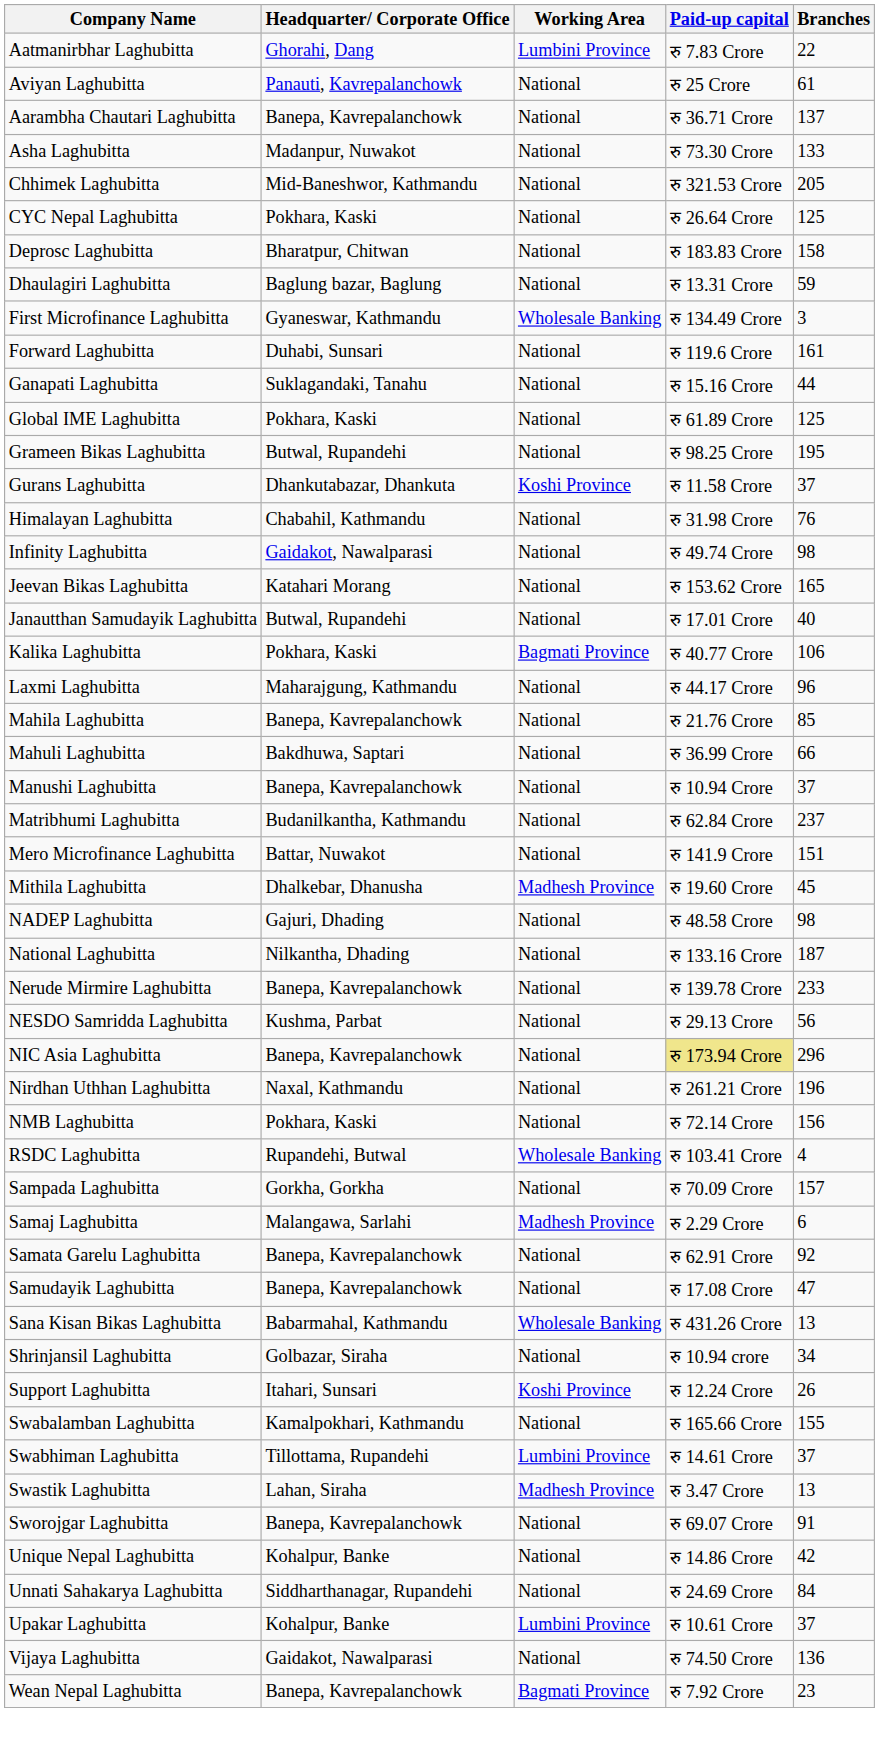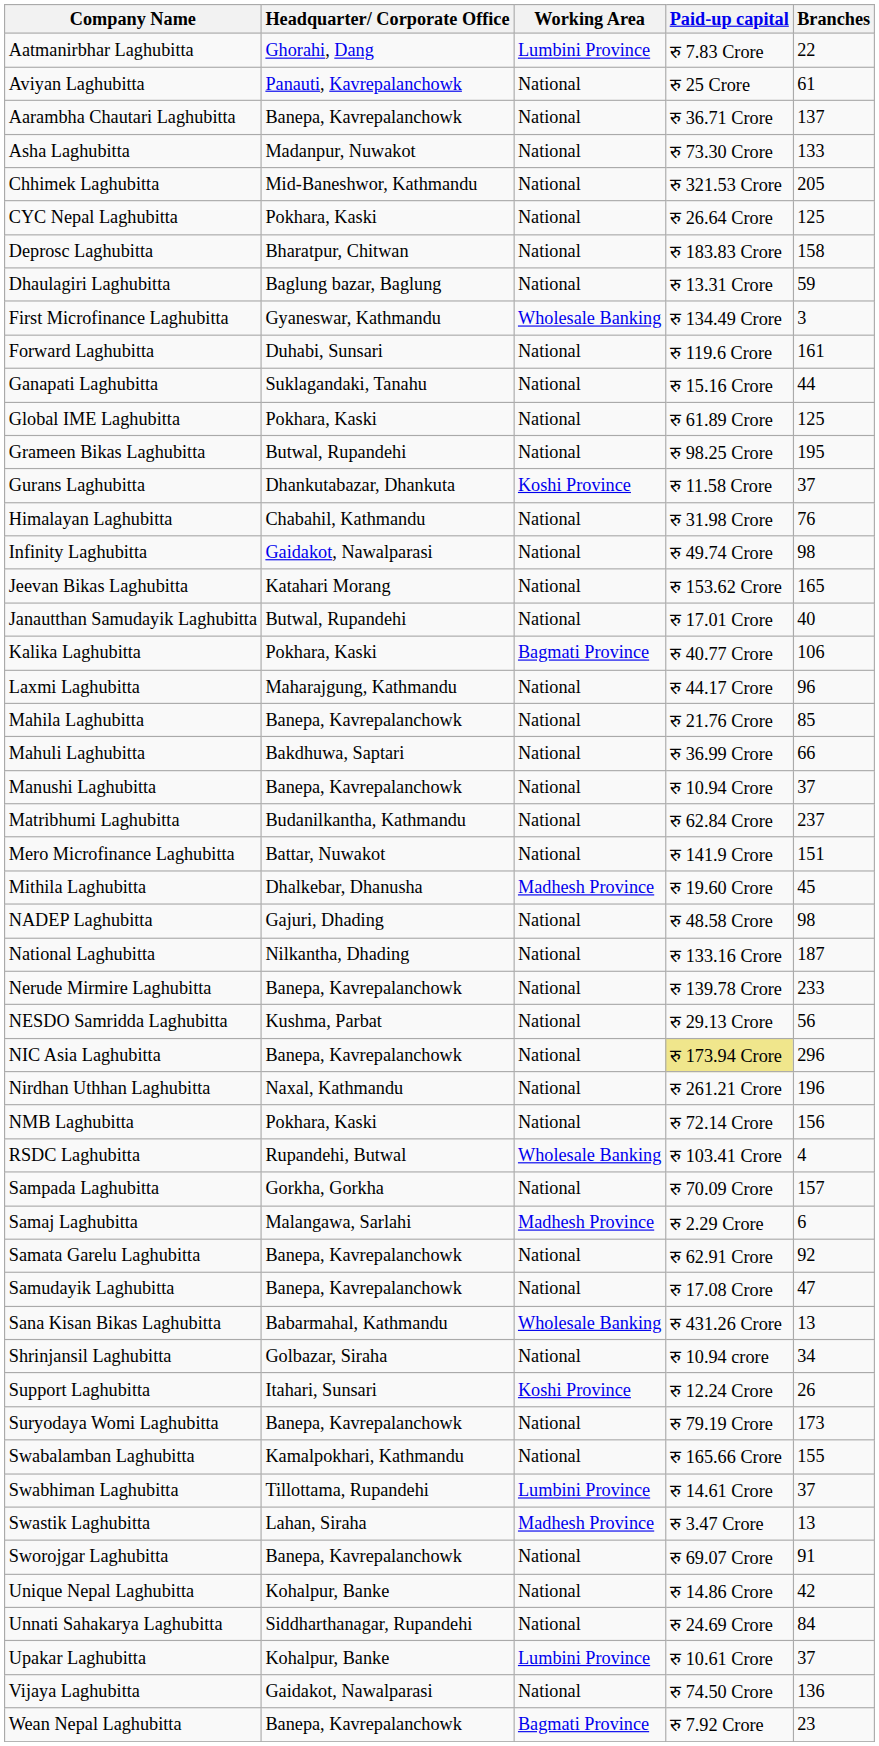 <table class="wikitable sortable static-row-numbers static-row-header-text">
 <tr>
 <th>Company Name</th>
 <th>Headquarter/ Corporate Office</th>
 <th>Working Area</th>
 <th><a href='#'>Paid-up capital</a></th>
 <th>Branches</th>
 </tr>
 <tr>
 <td>Aatmanirbhar Laghubitta</td>
 <td><a href='#'>Ghorahi</a>, <a href='#'>Dang</a></td>
 <td><a href='#'>Lumbini Province</a></td>
 <td>रु 7.83 Crore</td>
 <td>22</td>
 </tr>
 <tr>
 <td>Aviyan Laghubitta</td>
 <td><a href='#'>Panauti</a>, <a href='#'>Kavrepalanchowk</a></td>
 <td>National</td>
 <td>रु 25 Crore</td>
 <td>61</td>
 </tr>
 <tr>
 <td>Aarambha Chautari Laghubitta</td>
 <td>Banepa, Kavrepalanchowk</td>
 <td>National</td>
 <td>रु 36.71 Crore</td>
 <td>137</td>
 </tr>
 <tr>
 <td>Asha Laghubitta</td>
 <td>Madanpur, Nuwakot</td>
 <td>National</td>
 <td>रु 73.30 Crore</td>
 <td>133</td>
 </tr>
 <tr>
 <td>Chhimek Laghubitta</td>
 <td>Mid-Baneshwor, Kathmandu</td>
 <td>National</td>
 <td>रु 321.53 Crore</td>
 <td>205</td>
 </tr>
 <tr>
 <td>CYC Nepal Laghubitta</td>
 <td>Pokhara, Kaski</td>
 <td>National</td>
 <td>रु 26.64 Crore</td>
 <td>125</td>
 </tr>
 <tr>
 <td>Deprosc Laghubitta</td>
 <td>Bharatpur, Chitwan</td>
 <td>National</td>
 <td>रु 183.83 Crore</td>
 <td>158</td>
 </tr>
 <tr>
 <td>Dhaulagiri Laghubitta</td>
 <td>Baglung bazar, Baglung</td>
 <td>National</td>
 <td>रु 13.31 Crore</td>
 <td>59</td>
 </tr>
 <tr>
 <td>First Microfinance Laghubitta</td>
 <td>Gyaneswar, Kathmandu</td>
 <td><a href='#'>Wholesale Banking</a></td>
 <td>रु 134.49 Crore</td>
 <td>3</td>
 </tr>
 <tr>
 <td>Forward Laghubitta</td>
 <td>Duhabi, Sunsari</td>
 <td>National</td>
 <td>रु 119.6 Crore</td>
 <td>161</td>
 </tr>
 <tr>
 <td>Ganapati Laghubitta</td>
 <td>Suklagandaki, Tanahu</td>
 <td>National</td>
 <td>रु 15.16 Crore</td>
 <td>44</td>
 </tr>
 <tr>
 <td>Global IME Laghubitta</td>
 <td>Pokhara, Kaski</td>
 <td>National</td>
 <td>रु 61.89 Crore</td>
 <td>125</td>
 </tr>
 <tr>
 <td>Grameen Bikas Laghubitta</td>
 <td>Butwal, Rupandehi</td>
 <td>National</td>
 <td>रु 98.25 Crore</td>
 <td>195</td>
 </tr>
 <tr>
 <td>Gurans Laghubitta</td>
 <td>Dhankutabazar, Dhankuta</td>
 <td><a href='#'>Koshi Province</a></td>
 <td>रु 11.58 Crore</td>
 <td>37</td>
 </tr>
 <tr>
 <td>Himalayan Laghubitta</td>
 <td>Chabahil, Kathmandu</td>
 <td>National</td>
 <td>रु 31.98 Crore</td>
 <td>76</td>
 </tr>
 <tr>
 <td>Infinity Laghubitta</td>
 <td><a href='#'>Gaidakot</a>, Nawalparasi</td>
 <td>National</td>
 <td>रु 49.74 Crore</td>
 <td>98</td>
 </tr>
 <tr>
 <td>Jeevan Bikas Laghubitta</td>
 <td>Katahari Morang</td>
 <td>National</td>
 <td>रु 153.62 Crore</td>
 <td>165</td>
 </tr>
 <tr>
 <td>Janautthan Samudayik Laghubitta</td>
 <td>Butwal, Rupandehi</td>
 <td>National</td>
 <td>रु 17.01 Crore</td>
 <td>40</td>
 </tr>
 <tr>
 <td>Kalika Laghubitta</td>
 <td>Pokhara, Kaski</td>
 <td><a href='#'>Bagmati Province</a></td>
 <td>रु 40.77 Crore</td>
 <td>106</td>
 </tr>
 <tr>
 <td>Laxmi Laghubitta</td>
 <td>Maharajgung, Kathmandu</td>
 <td>National</td>
 <td>रु 44.17 Crore</td>
 <td>96</td>
 </tr>
 <tr>
 <td>Mahila Laghubitta</td>
 <td>Banepa, Kavrepalanchowk</td>
 <td>National</td>
 <td>रु 21.76 Crore</td>
 <td>85</td>
 </tr>
 <tr>
 <td>Mahuli Laghubitta</td>
 <td>Bakdhuwa, Saptari</td>
 <td>National</td>
 <td>रु 36.99 Crore</td>
 <td>66</td>
 </tr>
 <tr>
 <td>Manushi Laghubitta</td>
 <td>Banepa, Kavrepalanchowk</td>
 <td>National</td>
 <td>रु 10.94 Crore</td>
 <td>37</td>
 </tr>
 <tr>
 <td>Matribhumi Laghubitta </td>
 <td>Budanilkantha, Kathmandu</td>
 <td>National</td>
 <td>रु 62.84 Crore</td>
 <td>237</td>
 </tr>
 <tr>
 <td>Mero Microfinance Laghubitta</td>
 <td>Battar, Nuwakot</td>
 <td>National</td>
 <td>रु 141.9 Crore</td>
 <td>151</td>
 </tr>
 <tr>
 <td>Mithila Laghubitta</td>
 <td>Dhalkebar, Dhanusha</td>
 <td><a href='#'>Madhesh Province</a></td>
 <td>रु 19.60 Crore</td>
 <td>45</td>
 </tr>
 <tr>
 <td>NADEP Laghubitta</td>
 <td>Gajuri, Dhading</td>
 <td>National</td>
 <td>रु 48.58 Crore</td>
 <td>98</td>
 </tr>
 <tr>
 <td>National Laghubitta</td>
 <td>Nilkantha, Dhading</td>
 <td>National</td>
 <td>रु 133.16 Crore</td>
 <td>187</td>
 </tr>
 <tr>
 <td>Nerude Mirmire Laghubitta</td>
 <td>Banepa, Kavrepalanchowk</td>
 <td>National</td>
 <td>रु 139.78 Crore</td>
 <td>233</td>
 </tr>
 <tr>
 <td>NESDO Samridda Laghubitta</td>
 <td>Kushma, Parbat</td>
 <td>National</td>
 <td>रु 29.13 Crore</td>
 <td>56</td>
 </tr>
 <tr>
 <td>NIC Asia Laghubitta</td>
 <td>Banepa, Kavrepalanchowk</td>
 <td>National</td>
 <td style="background: khaki;">रु 173.94 Crore</td>
 <td>296</td>
 </tr>
 <tr>
 <td>Nirdhan Uthhan Laghubitta</td>
 <td>Naxal, Kathmandu</td>
 <td>National</td>
 <td>रु 261.21 Crore</td>
 <td>196</td>
 </tr>
 <tr>
 <td>NMB Laghubitta</td>
 <td>Pokhara, Kaski</td>
 <td>National</td>
 <td>रु 72.14 Crore</td>
 <td>156</td>
 </tr>
 <tr>
 <td>RSDC Laghubitta</td>
 <td>Rupandehi, Butwal</td>
 <td><a href='#'>Wholesale Banking</a></td>
 <td>रु 103.41 Crore</td>
 <td>4</td>
 </tr>
 <tr>
 <td>Sampada Laghubitta</td>
 <td>Gorkha, Gorkha</td>
 <td>National</td>
 <td>रु 70.09 Crore</td>
 <td>157</td>
 </tr>
 <tr>
 <td>Samaj Laghubitta</td>
 <td>Malangawa, Sarlahi</td>
 <td><a href='#'>Madhesh Province</a></td>
 <td>रु 2.29 Crore</td>
 <td>6</td>
 </tr>
 <tr>
 <td>Samata Garelu Laghubitta </td>
 <td>Banepa, Kavrepalanchowk</td>
 <td>National</td>
 <td>रु 62.91 Crore</td>
 <td>92</td>
 </tr>
 <tr>
 <td>Samudayik Laghubitta</td>
 <td>Banepa, Kavrepalanchowk</td>
 <td>National</td>
 <td>रु 17.08 Crore</td>
 <td>47</td>
 </tr>
 <tr>
 <td>Sana Kisan Bikas Laghubitta</td>
 <td>Babarmahal, Kathmandu</td>
 <td><a href='#'>Wholesale Banking</a></td>
 <td>रु 431.26 Crore</td>
 <td>13</td>
 </tr>
 <tr>
 <td>Shrinjansil Laghubitta</td>
 <td>Golbazar, Siraha</td>
 <td>National</td>
 <td>रु 10.94 crore</td>
 <td>34</td>
 </tr>
 <tr>
 <td>Support Laghubitta</td>
 <td>Itahari, Sunsari</td>
 <td><a href='#'>Koshi Province</a></td>
 <td>रु 12.24 Crore</td>
 <td>26</td>
 </tr>
 <tr>
+<td>Suryodaya Womi Laghubitta</td>
+<td>Banepa, Kavrepalanchowk</td>
+<td>National</td>
+<td>रु 79.19 Crore</td>
+<td>173</td>
+</tr>
+<tr>
 <td>Swabalamban Laghubitta</td>
 <td>Kamalpokhari, Kathmandu</td>
 <td>National</td>
 <td>रु 165.66 Crore</td>
 <td>155</td>
 </tr>
 <tr>
 <td>Swabhiman Laghubitta</td>
 <td>Tillottama, Rupandehi</td>
 <td><a href='#'>Lumbini Province</a></td>
 <td>रु 14.61 Crore</td>
 <td>37</td>
 </tr>
 <tr>
 <td>Swastik Laghubitta</td>
 <td>Lahan, Siraha</td>
 <td><a href='#'>Madhesh Province</a></td>
 <td>रु 3.47 Crore</td>
 <td>13</td>
 </tr>
 <tr>
 <td>Sworojgar Laghubitta</td>
 <td>Banepa, Kavrepalanchowk</td>
 <td>National</td>
 <td>रु 69.07 Crore</td>
 <td>91</td>
 </tr>
 <tr>
 <td>Unique Nepal Laghubitta</td>
 <td>Kohalpur, Banke</td>
 <td>National</td>
 <td>रु 14.86 Crore</td>
 <td>42</td>
 </tr>
 <tr>
 <td>Unnati Sahakarya Laghubitta</td>
 <td>Siddharthanagar, Rupandehi</td>
 <td>National</td>
 <td>रु 24.69 Crore</td>
 <td>84</td>
 </tr>
 <tr>
 <td>Upakar Laghubitta</td>
 <td>Kohalpur, Banke</td>
 <td><a href='#'>Lumbini Province</a></td>
 <td>रु 10.61 Crore</td>
 <td>37</td>
 </tr>
 <tr>
 <td>Vijaya Laghubitta</td>
 <td>Gaidakot, Nawalparasi</td>
 <td>National</td>
 <td>रु 74.50 Crore</td>
 <td>136</td>
 </tr>
 <tr>
 <td>Wean Nepal Laghubitta</td>
 <td>Banepa, Kavrepalanchowk</td>
 <td><a href='#'>Bagmati Province</a></td>
 <td>रु 7.92 Crore</td>
 <td>23</td>
 </tr>
 <tr>
 </tr>
 </table>
